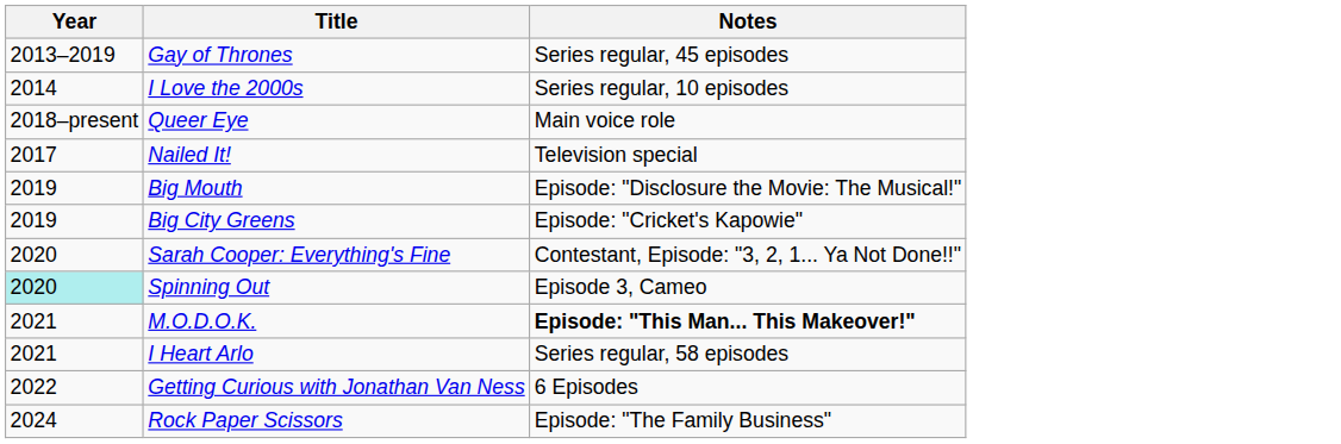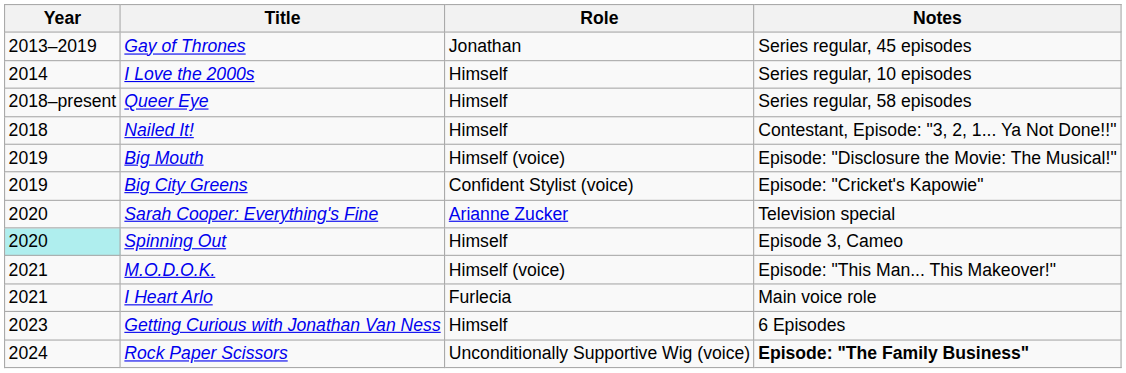 <table class="wikitable sortable">
 <tr>
 <th>Year</th>
 <th>Title</th>
+<th>Role</th>
 <th class="unsortable">Notes</th>
 </tr>
 <tr>
 <td>2013–2019</td>
 <td><em><a href='#'>Gay of Thrones</a></em></td>
+<td>Jonathan</td>
 <td>Series regular, 45 episodes</td>
 </tr>
 <tr>
 <td>2014</td>
 <td><em><a href='#'>I Love the 2000s</a></em></td>
+<td>Himself</td>
 <td>Series regular, 10 episodes</td>
 </tr>
 <tr>
 <td>2018–present</td>
 <td><em><a href='#'>Queer Eye</a></em></td>
-<td>Main voice role</td>
+<td>Himself</td>
+<td>Series regular, 58 episodes</td>
 </tr>
 <tr>
-<td>2017</td>
+<td>2018</td>
 <td><em><a href='#'>Nailed It!</a></em></td>
-<td>Television special</td>
+<td>Himself</td>
+<td>Contestant, Episode: "3, 2, 1... Ya Not Done!!"</td>
 </tr>
 <tr>
 <td>2019</td>
 <td><em><a href='#'>Big Mouth</a></em></td>
+<td>Himself (voice)</td>
 <td>Episode: "Disclosure the Movie: The Musical!"</td>
 </tr>
 <tr>
 <td>2019</td>
 <td><em><a href='#'>Big City Greens</a></em></td>
+<td>Confident Stylist (voice)</td>
 <td>Episode: "Cricket's Kapowie"</td>
 </tr>
 <tr>
 <td>2020</td>
 <td><em><a href='#'>Sarah Cooper: Everything's Fine</a></em></td>
-<td>Contestant, Episode: "3, 2, 1... Ya Not Done!!"</td>
+<td><a href='#'>Arianne Zucker</a></td>
+<td>Television special</td>
 </tr>
 <tr>
 <td style="background: paleturquoise;">2020</td>
 <td><em><a href='#'>Spinning Out</a></em></td>
+<td>Himself</td>
 <td>Episode 3, Cameo</td>
 </tr>
 <tr>
 <td>2021</td>
 <td><em><a href='#'>M.O.D.O.K.</a></em></td>
-<td><strong>Episode: "This Man... This Makeover!"</strong></td>
+<td>Himself (voice)</td>
+<td>Episode: "This Man... This Makeover!"</td>
 </tr>
 <tr>
 <td>2021</td>
 <td><em><a href='#'>I Heart Arlo</a></em></td>
-<td>Series regular, 58 episodes</td>
+<td>Furlecia</td>
+<td>Main voice role</td>
 </tr>
 <tr>
-<td>2022</td>
+<td>2023</td>
 <td><em><a href='#'>Getting Curious with Jonathan Van Ness</a></em></td>
+<td>Himself</td>
 <td>6 Episodes</td>
 </tr>
 <tr>
 <td>2024</td>
 <td><a href='#'><em>Rock Paper Scissors</em></a></td>
-<td>Episode: "The Family Business"</td>
+<td>Unconditionally Supportive Wig (voice)</td>
+<td><strong>Episode: "The Family Business"</strong></td>
 </tr>
 </table>
